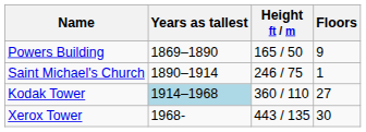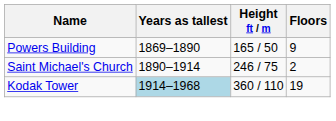 <table class="wikitable sortable">
 <tr>
 <th>Name</th>
 <th>Years as tallest</th>
 <th>Height<br><small><a href='#'>ft</a> / <a href='#'>m</a></small></th>
 <th>Floors</th>
 </tr>
 <tr>
 <td><a href='#'>Powers Building</a></td>
 <td>1869–1890</td>
 <td>165 / 50</td>
 <td>9</td>
 </tr>
 <tr>
 <td><a href='#'>Saint Michael's Church</a></td>
 <td>1890–1914</td>
 <td>246 / 75</td>
-<td>1</td>
+<td>2</td>
 </tr>
 <tr>
 <td><a href='#'>Kodak Tower</a></td>
 <td style="background: lightblue;">1914–1968</td>
 <td>360 / 110</td>
-<td>27</td>
-</tr>
-<tr>
-<td><a href='#'>Xerox Tower</a></td>
-<td>1968-</td>
-<td>443 / 135</td>
-<td>30</td>
+<td>19</td>
 </tr>
 </table>
